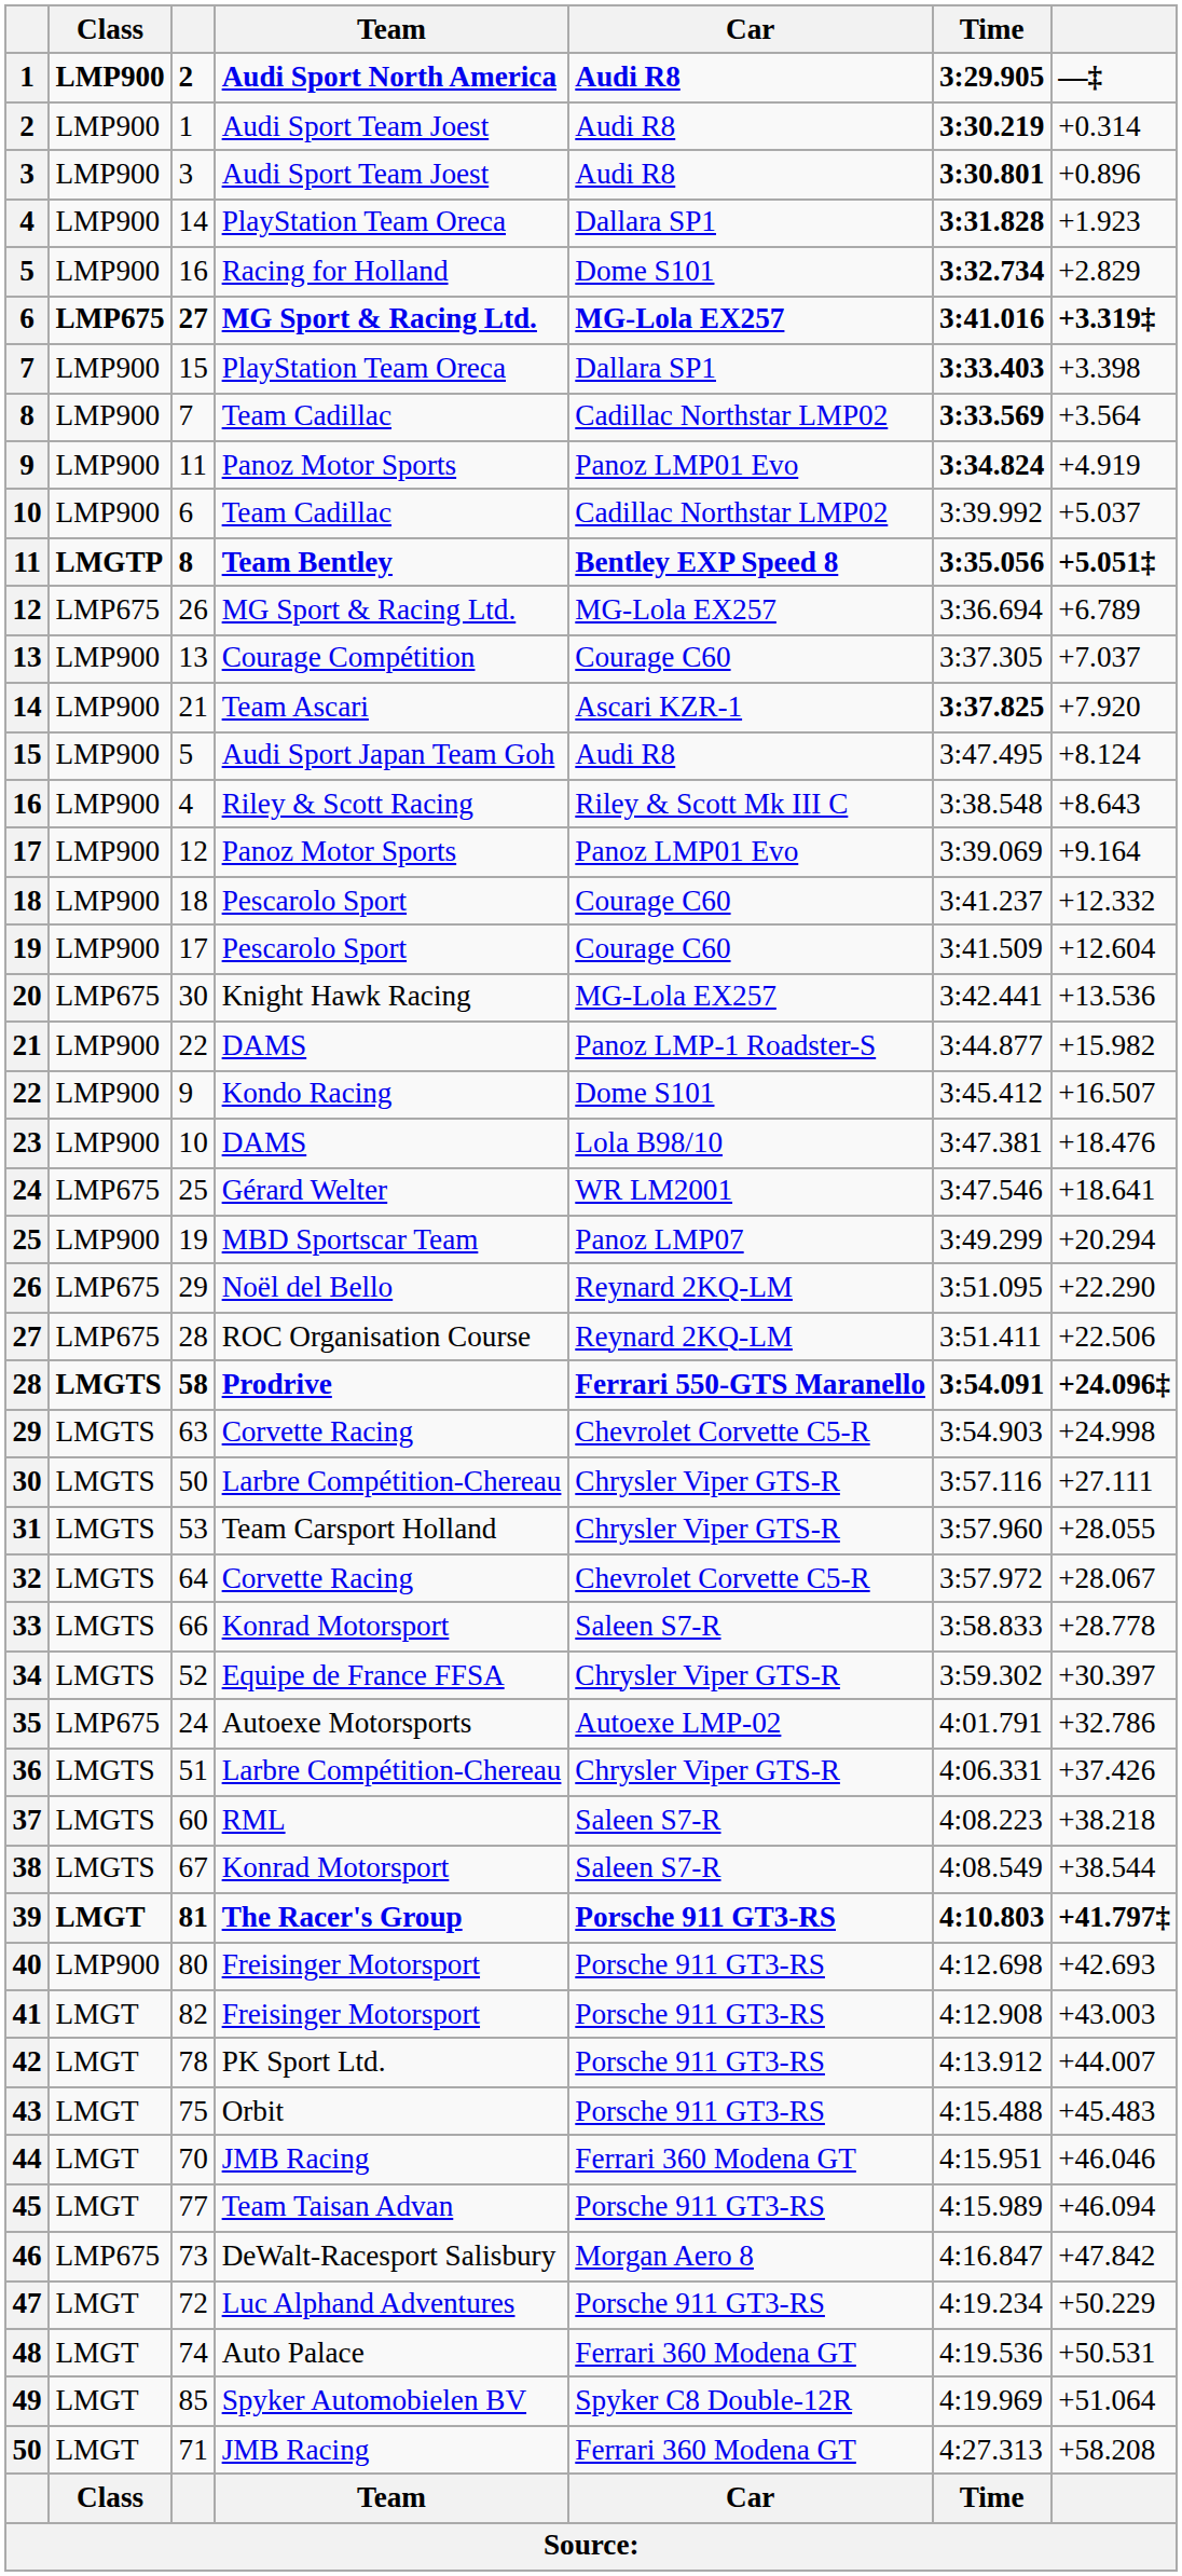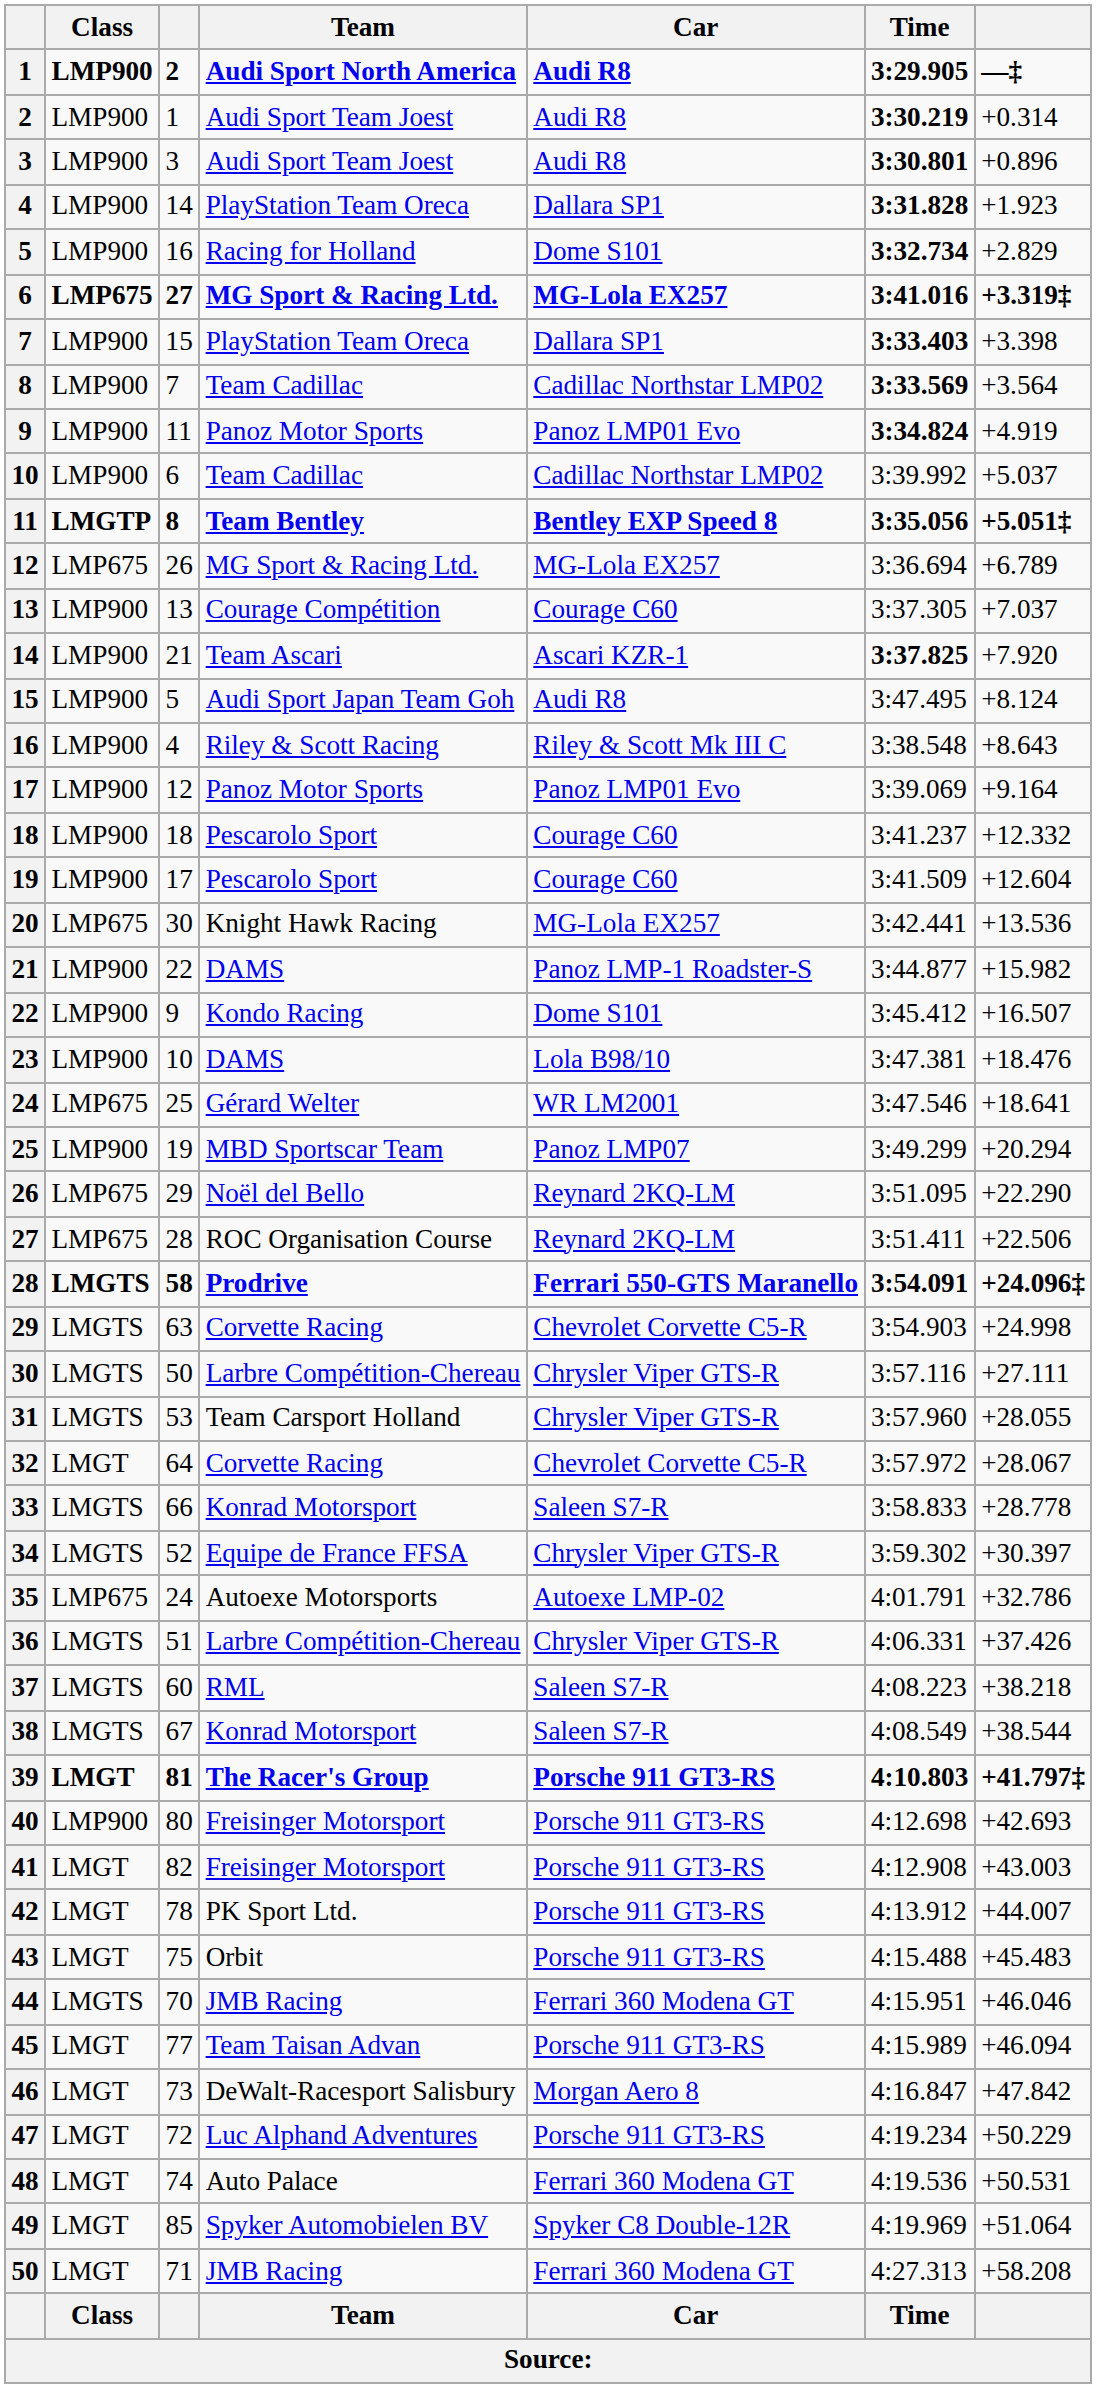 <table class="wikitable" style="font-size: 85%;">
 <tr>
 <th scope="col"></th>
 <th scope="col">Class</th>
 <th scope="col"></th>
 <th scope="col">Team</th>
 <th scope="col">Car</th>
 <th scope="col">Time</th>
 <th scope="col"></th>
 </tr>
 <tr>
 <th scope="row"><strong>1</strong></th>
 <td><strong>LMP900</strong></td>
 <td><strong>2</strong></td>
 <td><a href='#'><strong>Audi Sport North America</strong></a></td>
 <td><a href='#'><strong>Audi R8</strong></a></td>
 <td><strong>3:29.905</strong></td>
 <td><strong>—‡</strong></td>
 </tr>
 <tr>
 <th scope="row">2</th>
 <td>LMP900</td>
 <td>1</td>
 <td><a href='#'>Audi Sport Team Joest</a></td>
 <td><a href='#'>Audi R8</a></td>
 <td><strong>3:30.219</strong></td>
 <td>+0.314</td>
 </tr>
 <tr>
 <th scope="row">3</th>
 <td>LMP900</td>
 <td>3</td>
 <td><a href='#'>Audi Sport Team Joest</a></td>
 <td><a href='#'>Audi R8</a></td>
 <td><strong>3:30.801</strong></td>
 <td>+0.896</td>
 </tr>
 <tr>
 <th scope="row">4</th>
 <td>LMP900</td>
 <td>14</td>
 <td><a href='#'>PlayStation Team Oreca</a></td>
 <td><a href='#'>Dallara SP1</a></td>
 <td><strong>3:31.828</strong></td>
 <td>+1.923</td>
 </tr>
 <tr>
 <th scope="row">5</th>
 <td>LMP900</td>
 <td>16</td>
 <td><a href='#'>Racing for Holland</a></td>
 <td><a href='#'>Dome S101</a></td>
 <td><strong>3:32.734</strong></td>
 <td>+2.829</td>
 </tr>
 <tr>
 <th scope="row"><strong>6</strong></th>
 <td><strong>LMP675</strong></td>
 <td><strong>27</strong></td>
 <td><a href='#'><strong>MG Sport & Racing Ltd.</strong></a></td>
 <td><strong><a href='#'>MG-Lola EX257</a></strong></td>
 <td><strong>3:41.016</strong></td>
 <td><strong>+3.319‡</strong></td>
 </tr>
 <tr>
 <th scope="row">7</th>
 <td>LMP900</td>
 <td>15</td>
 <td><a href='#'>PlayStation Team Oreca</a></td>
 <td><a href='#'>Dallara SP1</a></td>
 <td><strong>3:33.403</strong></td>
 <td>+3.398</td>
 </tr>
 <tr>
 <th scope="row">8</th>
 <td>LMP900</td>
 <td>7</td>
 <td><a href='#'>Team Cadillac</a></td>
 <td><a href='#'>Cadillac Northstar LMP02</a></td>
 <td><strong>3:33.569</strong></td>
 <td>+3.564</td>
 </tr>
 <tr>
 <th scope="row">9</th>
 <td>LMP900</td>
 <td>11</td>
 <td><a href='#'>Panoz Motor Sports</a></td>
 <td><a href='#'>Panoz LMP01 Evo</a></td>
 <td><strong>3:34.824</strong></td>
 <td>+4.919</td>
 </tr>
 <tr>
 <th scope="row">10</th>
 <td>LMP900</td>
 <td>6</td>
 <td><a href='#'>Team Cadillac</a></td>
 <td><a href='#'>Cadillac Northstar LMP02</a></td>
 <td>3:39.992</td>
 <td>+5.037</td>
 </tr>
 <tr>
 <th scope="row"><strong>11</strong></th>
 <td><strong>LMGTP</strong></td>
 <td><strong>8</strong></td>
 <td><a href='#'><strong>Team Bentley</strong></a></td>
 <td><a href='#'><strong>Bentley EXP Speed 8</strong></a></td>
 <td><strong>3:35.056</strong></td>
 <td><strong>+5.051‡</strong></td>
 </tr>
 <tr>
 <th scope="row">12</th>
 <td>LMP675</td>
 <td>26</td>
 <td><a href='#'>MG Sport & Racing Ltd.</a></td>
 <td><a href='#'>MG-Lola EX257</a></td>
 <td>3:36.694</td>
 <td>+6.789</td>
 </tr>
 <tr>
 <th scope="row">13</th>
 <td>LMP900</td>
 <td>13</td>
 <td><a href='#'>Courage Compétition</a></td>
 <td><a href='#'>Courage C60</a></td>
 <td>3:37.305</td>
 <td>+7.037</td>
 </tr>
 <tr>
 <th scope="row">14</th>
 <td>LMP900</td>
 <td>21</td>
 <td><a href='#'>Team Ascari</a></td>
 <td><a href='#'>Ascari KZR-1</a></td>
 <td><strong>3:37.825</strong></td>
 <td>+7.920</td>
 </tr>
 <tr>
 <th scope="row">15</th>
 <td>LMP900</td>
 <td>5</td>
 <td><a href='#'>Audi Sport Japan Team Goh</a></td>
 <td><a href='#'>Audi R8</a></td>
 <td>3:47.495</td>
 <td>+8.124</td>
 </tr>
 <tr>
 <th scope="row">16</th>
 <td>LMP900</td>
 <td>4</td>
 <td><a href='#'>Riley & Scott Racing</a></td>
 <td><a href='#'>Riley & Scott Mk III C</a></td>
 <td>3:38.548</td>
 <td>+8.643</td>
 </tr>
 <tr>
 <th scope="row">17</th>
 <td>LMP900</td>
 <td>12</td>
 <td><a href='#'>Panoz Motor Sports</a></td>
 <td><a href='#'>Panoz LMP01 Evo</a></td>
 <td>3:39.069</td>
 <td>+9.164</td>
 </tr>
 <tr>
 <th scope="row">18</th>
 <td>LMP900</td>
 <td>18</td>
 <td><a href='#'>Pescarolo Sport</a></td>
 <td><a href='#'>Courage C60</a></td>
 <td>3:41.237</td>
 <td>+12.332</td>
 </tr>
 <tr>
 <th scope="row">19</th>
 <td>LMP900</td>
 <td>17</td>
 <td><a href='#'>Pescarolo Sport</a></td>
 <td><a href='#'>Courage C60</a></td>
 <td>3:41.509</td>
 <td>+12.604</td>
 </tr>
 <tr>
 <th scope="row">20</th>
 <td>LMP675</td>
 <td>30</td>
 <td>Knight Hawk Racing</td>
 <td><a href='#'>MG-Lola EX257</a></td>
 <td>3:42.441</td>
 <td>+13.536</td>
 </tr>
 <tr>
 <th scope="row">21</th>
 <td>LMP900</td>
 <td>22</td>
 <td><a href='#'>DAMS</a></td>
 <td><a href='#'>Panoz LMP-1 Roadster-S</a></td>
 <td>3:44.877</td>
 <td>+15.982</td>
 </tr>
 <tr>
 <th scope="row">22</th>
 <td>LMP900</td>
 <td>9</td>
 <td><a href='#'>Kondo Racing</a></td>
 <td><a href='#'>Dome S101</a></td>
 <td>3:45.412</td>
 <td>+16.507</td>
 </tr>
 <tr>
 <th scope="row">23</th>
 <td>LMP900</td>
 <td>10</td>
 <td><a href='#'>DAMS</a></td>
 <td><a href='#'>Lola B98/10</a></td>
 <td>3:47.381</td>
 <td>+18.476</td>
 </tr>
 <tr>
 <th scope="row">24</th>
 <td>LMP675</td>
 <td>25</td>
 <td><a href='#'>Gérard Welter</a></td>
 <td><a href='#'>WR LM2001</a></td>
 <td>3:47.546</td>
 <td>+18.641</td>
 </tr>
 <tr>
 <th scope="row">25</th>
 <td>LMP900</td>
 <td>19</td>
 <td><a href='#'>MBD Sportscar Team</a></td>
 <td><a href='#'>Panoz LMP07</a></td>
 <td>3:49.299</td>
 <td>+20.294</td>
 </tr>
 <tr>
 <th scope="row">26</th>
 <td>LMP675</td>
 <td>29</td>
 <td><a href='#'>Noël del Bello</a></td>
 <td><a href='#'>Reynard 2KQ-LM</a></td>
 <td>3:51.095</td>
 <td>+22.290</td>
 </tr>
 <tr>
 <th scope="row">27</th>
 <td>LMP675</td>
 <td>28</td>
 <td>ROC Organisation Course</td>
 <td><a href='#'>Reynard 2KQ-LM</a></td>
 <td>3:51.411</td>
 <td>+22.506</td>
 </tr>
 <tr>
 <th scope="row"><strong>28</strong></th>
 <td><strong>LMGTS</strong></td>
 <td><strong>58</strong></td>
 <td><strong><a href='#'>Prodrive</a></strong></td>
 <td><a href='#'><strong>Ferrari 550-GTS Maranello</strong></a></td>
 <td><strong>3:54.091</strong></td>
 <td><strong>+24.096‡</strong></td>
 </tr>
 <tr>
 <th scope="row">29</th>
 <td>LMGTS</td>
 <td>63</td>
 <td><a href='#'>Corvette Racing</a></td>
 <td><a href='#'>Chevrolet Corvette C5-R</a></td>
 <td>3:54.903</td>
 <td>+24.998</td>
 </tr>
 <tr>
 <th scope="row">30</th>
 <td>LMGTS</td>
 <td>50</td>
 <td><a href='#'>Larbre Compétition-Chereau</a></td>
 <td><a href='#'>Chrysler Viper GTS-R</a></td>
 <td>3:57.116</td>
 <td>+27.111</td>
 </tr>
 <tr>
 <th scope="row">31</th>
 <td>LMGTS</td>
 <td>53</td>
 <td>Team Carsport Holland</td>
 <td><a href='#'>Chrysler Viper GTS-R</a></td>
 <td>3:57.960</td>
 <td>+28.055</td>
 </tr>
 <tr>
 <th scope="row">32</th>
-<td>LMGTS</td>
+<td>LMGT</td>
 <td>64</td>
 <td><a href='#'>Corvette Racing</a></td>
 <td><a href='#'>Chevrolet Corvette C5-R</a></td>
 <td>3:57.972</td>
 <td>+28.067</td>
 </tr>
 <tr>
 <th scope="row">33</th>
 <td>LMGTS</td>
 <td>66</td>
 <td><a href='#'>Konrad Motorsport</a></td>
 <td><a href='#'>Saleen S7-R</a></td>
 <td>3:58.833</td>
 <td>+28.778</td>
 </tr>
 <tr>
 <th scope="row">34</th>
 <td>LMGTS</td>
 <td>52</td>
 <td><a href='#'>Equipe de France FFSA</a></td>
 <td><a href='#'>Chrysler Viper GTS-R</a></td>
 <td>3:59.302</td>
 <td>+30.397</td>
 </tr>
 <tr>
 <th scope="row">35</th>
 <td>LMP675</td>
 <td>24</td>
 <td>Autoexe Motorsports</td>
 <td><a href='#'>Autoexe LMP-02</a></td>
 <td>4:01.791</td>
 <td>+32.786</td>
 </tr>
 <tr>
 <th scope="row">36</th>
 <td>LMGTS</td>
 <td>51</td>
 <td><a href='#'>Larbre Compétition-Chereau</a></td>
 <td><a href='#'>Chrysler Viper GTS-R</a></td>
 <td>4:06.331</td>
 <td>+37.426</td>
 </tr>
 <tr>
 <th scope="row">37</th>
 <td>LMGTS</td>
 <td>60</td>
 <td><a href='#'>RML</a></td>
 <td><a href='#'>Saleen S7-R</a></td>
 <td>4:08.223</td>
 <td>+38.218</td>
 </tr>
 <tr>
 <th scope="row">38</th>
 <td>LMGTS</td>
 <td>67</td>
 <td><a href='#'>Konrad Motorsport</a></td>
 <td><a href='#'>Saleen S7-R</a></td>
 <td>4:08.549</td>
 <td>+38.544</td>
 </tr>
 <tr>
 <th scope="row"><strong>39</strong></th>
 <td><strong>LMGT</strong></td>
 <td><strong>81</strong></td>
 <td><strong><a href='#'>The Racer's Group</a></strong></td>
 <td><a href='#'><strong>Porsche 911 GT3-RS</strong></a></td>
 <td><strong>4:10.803</strong></td>
 <td><strong>+41.797‡</strong></td>
 </tr>
 <tr>
 <th scope="row">40</th>
 <td>LMP900</td>
 <td>80</td>
 <td><a href='#'>Freisinger Motorsport</a></td>
 <td><a href='#'>Porsche 911 GT3-RS</a></td>
 <td>4:12.698</td>
 <td>+42.693</td>
 </tr>
 <tr>
 <th scope="row">41</th>
 <td>LMGT</td>
 <td>82</td>
 <td><a href='#'>Freisinger Motorsport</a></td>
 <td><a href='#'>Porsche 911 GT3-RS</a></td>
 <td>4:12.908</td>
 <td>+43.003</td>
 </tr>
 <tr>
 <th scope="row">42</th>
 <td>LMGT</td>
 <td>78</td>
 <td>PK Sport Ltd.</td>
 <td><a href='#'>Porsche 911 GT3-RS</a></td>
 <td>4:13.912</td>
 <td>+44.007</td>
 </tr>
 <tr>
 <th scope="row">43</th>
 <td>LMGT</td>
 <td>75</td>
 <td>Orbit</td>
 <td><a href='#'>Porsche 911 GT3-RS</a></td>
 <td>4:15.488</td>
 <td>+45.483</td>
 </tr>
 <tr>
 <th scope="row">44</th>
-<td>LMGT</td>
+<td>LMGTS</td>
 <td>70</td>
 <td><a href='#'>JMB Racing</a></td>
 <td><a href='#'>Ferrari 360 Modena GT</a></td>
 <td>4:15.951</td>
 <td>+46.046</td>
 </tr>
 <tr>
 <th scope="row">45</th>
 <td>LMGT</td>
 <td>77</td>
 <td><a href='#'>Team Taisan Advan</a></td>
 <td><a href='#'>Porsche 911 GT3-RS</a></td>
 <td>4:15.989</td>
 <td>+46.094</td>
 </tr>
 <tr>
 <th scope="row">46</th>
-<td>LMP675</td>
+<td>LMGT</td>
 <td>73</td>
 <td>DeWalt-Racesport Salisbury</td>
 <td><a href='#'>Morgan Aero 8</a></td>
 <td>4:16.847</td>
 <td>+47.842</td>
 </tr>
 <tr>
 <th scope="row">47</th>
 <td>LMGT</td>
 <td>72</td>
 <td><a href='#'>Luc Alphand Adventures</a></td>
 <td><a href='#'>Porsche 911 GT3-RS</a></td>
 <td>4:19.234</td>
 <td>+50.229</td>
 </tr>
 <tr>
 <th scope="row">48</th>
 <td>LMGT</td>
 <td>74</td>
 <td>Auto Palace</td>
 <td><a href='#'>Ferrari 360 Modena GT</a></td>
 <td>4:19.536</td>
 <td>+50.531</td>
 </tr>
 <tr>
 <th scope="row">49</th>
 <td>LMGT</td>
 <td>85</td>
 <td><a href='#'>Spyker Automobielen BV</a></td>
 <td><a href='#'>Spyker C8 Double-12R</a></td>
 <td>4:19.969</td>
 <td>+51.064</td>
 </tr>
 <tr>
 <th scope="row">50</th>
 <td>LMGT</td>
 <td>71</td>
 <td><a href='#'>JMB Racing</a></td>
 <td><a href='#'>Ferrari 360 Modena GT</a></td>
 <td>4:27.313</td>
 <td>+58.208</td>
 </tr>
 <tr>
 <th scope="col"></th>
 <th scope="col">Class</th>
 <th scope="col"></th>
 <th scope="col">Team</th>
 <th scope="col">Car</th>
 <th scope="col">Time</th>
 <th scope="col"></th>
 </tr>
 <tr>
 <th colspan="7">Source:</th>
 </tr>
 </table>
